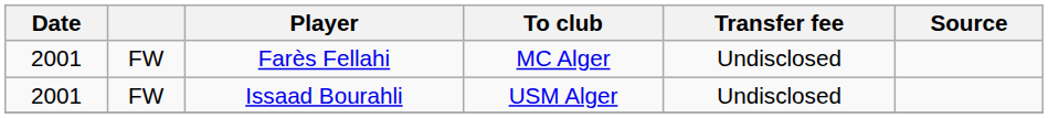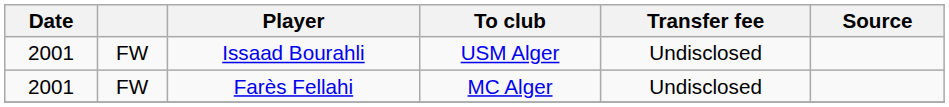 <table class="wikitable sortable" style="width:70%; text-align:center; font-size:85%; text-align:centre;">
 <tr>
 <th><strong>Date</strong></th>
 <th><strong></strong></th>
 <th><strong>Player</strong></th>
 <th><strong>To club</strong></th>
 <th><strong>Transfer fee</strong></th>
 <th><strong>Source</strong></th>
 </tr>
 <tr>
 <td>2001</td>
 <td>FW</td>
+<td> <a href='#'>Issaad Bourahli</a></td>
+<td><a href='#'>USM Alger</a></td>
+<td>Undisclosed</td>
+<td></td>
+</tr>
+<tr>
+<td>2001</td>
+<td>FW</td>
 <td> <a href='#'>Farès Fellahi</a></td>
 <td><a href='#'>MC Alger</a></td>
 <td>Undisclosed</td>
 <td></td>
 </tr>
 <tr>
-<td>2001</td>
-<td>FW</td>
-<td> <a href='#'>Issaad Bourahli</a></td>
-<td><a href='#'>USM Alger</a></td>
-<td>Undisclosed</td>
-<td></td>
-</tr>
-<tr>
 </tr>
 </table>
